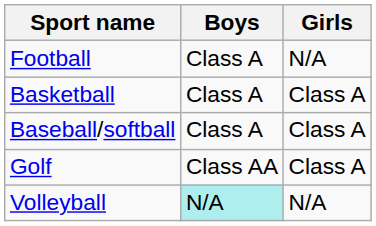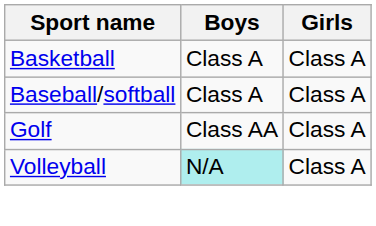 <table class="wikitable">
 <tr>
 <th>Sport name</th>
 <th>Boys</th>
 <th>Girls</th>
-</tr>
-<tr>
-<td><a href='#'>Football</a></td>
-<td>Class A</td>
-<td>N/A</td>
 </tr>
 <tr>
 <td><a href='#'>Basketball</a></td>
 <td>Class A</td>
 <td>Class A</td>
 </tr>
 <tr>
 <td><a href='#'>Baseball</a>/<a href='#'>softball</a></td>
 <td>Class A</td>
 <td>Class A</td>
 </tr>
 <tr>
 <td><a href='#'>Golf</a></td>
 <td>Class AA</td>
 <td>Class A</td>
 </tr>
 <tr>
 <td><a href='#'>Volleyball</a></td>
 <td style="background: paleturquoise;">N/A</td>
-<td>N/A</td>
+<td>Class A</td>
 </tr>
 </table>
